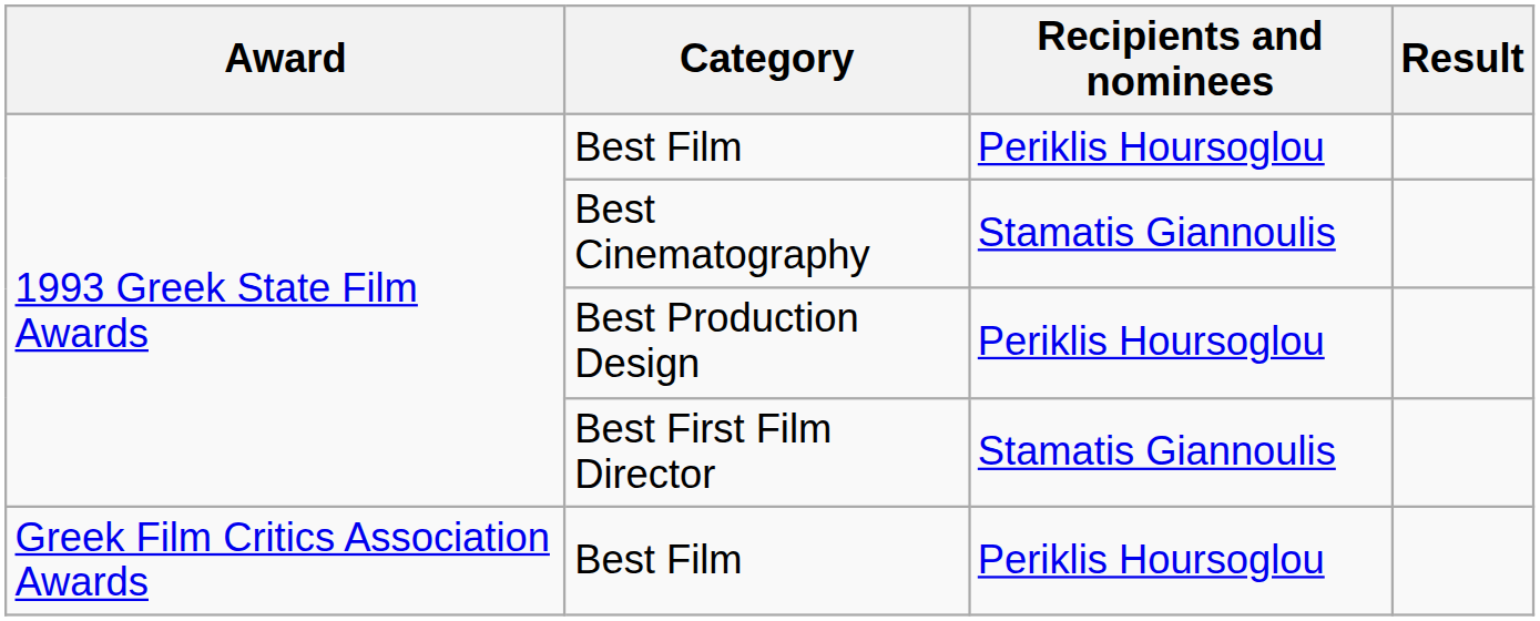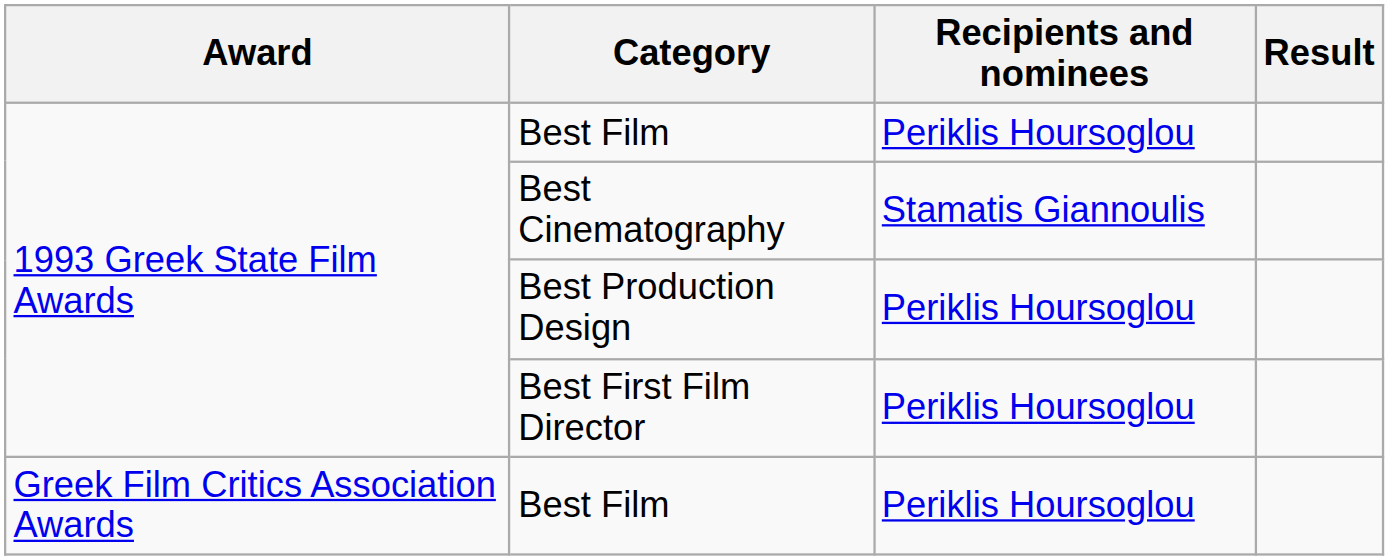 <table class="wikitable">
 <tr>
 <th>Award</th>
 <th>Category</th>
 <th>Recipients and nominees</th>
 <th>Result</th>
 </tr>
 <tr>
 <td rowspan="4"><a href='#'>1993 Greek State Film Awards</a></td>
 <td>Best Film</td>
 <td><a href='#'>Periklis Hoursoglou</a></td>
 <td></td>
 </tr>
 <tr>
 <td>Best Cinematography</td>
 <td><a href='#'>Stamatis Giannoulis</a></td>
 <td></td>
 </tr>
 <tr>
 <td>Best Production Design</td>
 <td><a href='#'>Periklis Hoursoglou</a></td>
 <td></td>
 </tr>
 <tr>
 <td>Best First Film Director</td>
-<td><a href='#'>Stamatis Giannoulis</a></td>
+<td><a href='#'>Periklis Hoursoglou</a></td>
 <td></td>
 </tr>
 <tr>
 <td><a href='#'>Greek Film Critics Association Awards</a></td>
 <td>Best Film</td>
 <td><a href='#'>Periklis Hoursoglou</a></td>
 <td></td>
 </tr>
 </table>
